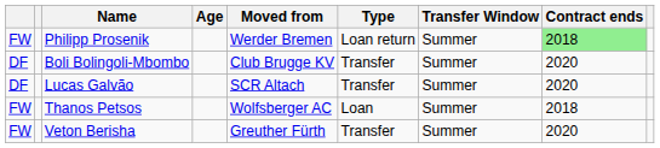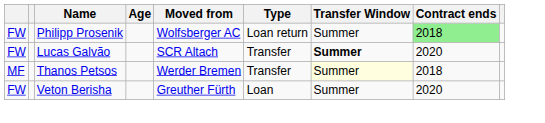 <table class="wikitable">
 <tr>
 <th></th>
 <th></th>
 <th>Name</th>
 <th>Age</th>
 <th>Moved from</th>
 <th>Type</th>
 <th>Transfer Window</th>
 <th>Contract ends</th>
 <th></th>
 </tr>
 <tr>
 <td><a href='#'>FW</a></td>
 <td></td>
 <td><a href='#'>Philipp Prosenik</a></td>
 <td></td>
-<td> <a href='#'>Werder Bremen</a></td>
+<td> <a href='#'>Wolfsberger AC</a></td>
 <td>Loan return</td>
 <td>Summer</td>
 <td style="background: lightgreen;">2018</td>
 <td></td>
 </tr>
 <tr>
-<td><a href='#'>DF</a></td>
-<td></td>
-<td><a href='#'>Boli Bolingoli-Mbombo</a></td>
-<td></td>
-<td> <a href='#'>Club Brugge KV</a></td>
-<td>Transfer</td>
-<td>Summer</td>
-<td>2020</td>
-<td></td>
-</tr>
-<tr>
-<td><a href='#'>DF</a></td>
+<td><a href='#'>FW</a></td>
 <td></td>
 <td><a href='#'>Lucas Galvão</a></td>
 <td></td>
 <td> <a href='#'>SCR Altach</a></td>
 <td>Transfer</td>
-<td>Summer</td>
+<td><strong>Summer</strong></td>
 <td>2020</td>
 <td></td>
 </tr>
 <tr>
-<td><a href='#'>FW</a></td>
+<td><a href='#'>MF</a></td>
 <td></td>
 <td><a href='#'>Thanos Petsos</a></td>
 <td></td>
-<td> <a href='#'>Wolfsberger AC</a></td>
-<td>Loan</td>
-<td>Summer</td>
+<td> <a href='#'>Werder Bremen</a></td>
+<td>Transfer</td>
+<td style="background: lightyellow;">Summer</td>
 <td>2018</td>
 <td></td>
 </tr>
 <tr>
 <td><a href='#'>FW</a></td>
 <td></td>
 <td><a href='#'>Veton Berisha</a></td>
 <td></td>
 <td> <a href='#'>Greuther Fürth</a></td>
-<td>Transfer</td>
+<td>Loan</td>
 <td>Summer</td>
 <td>2020</td>
 <td></td>
 </tr>
 </table>
